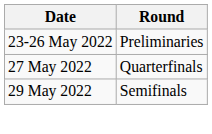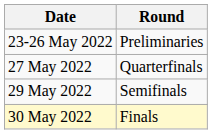 <table class="wikitable">
 <tr>
 <th>Date</th>
 <th>Round</th>
 </tr>
 <tr>
 <td>23-26 May 2022</td>
 <td>Preliminaries</td>
 </tr>
 <tr>
 <td>27 May 2022</td>
 <td>Quarterfinals</td>
 </tr>
 <tr>
 <td>29 May 2022</td>
 <td>Semifinals</td>
 </tr>
+<tr bgcolor=lemonchiffon>
+<td>30 May 2022</td>
+<td>Finals</td>
+</tr>
 </table>
